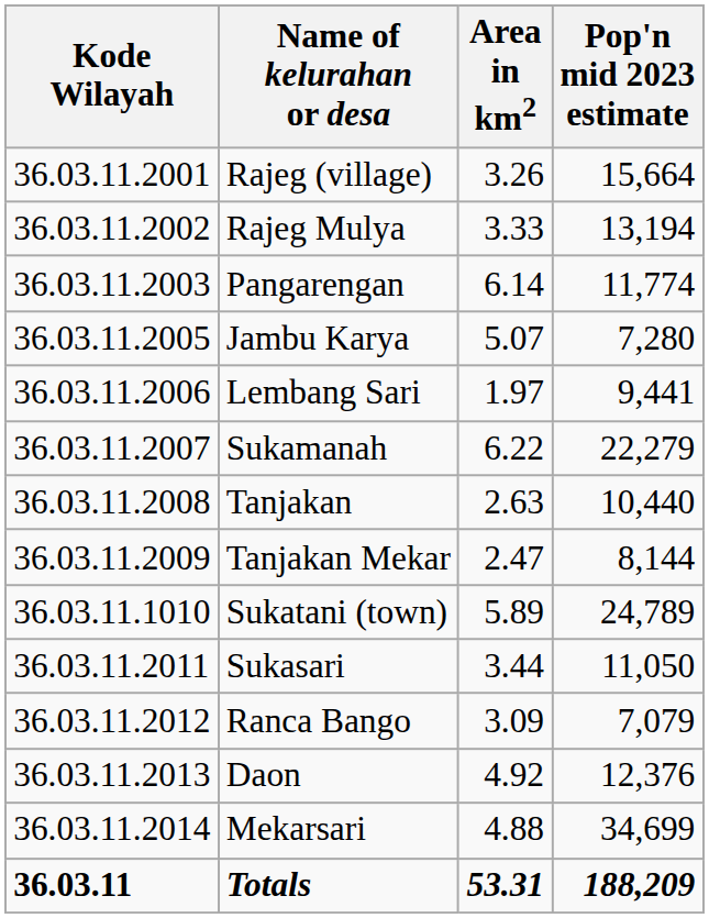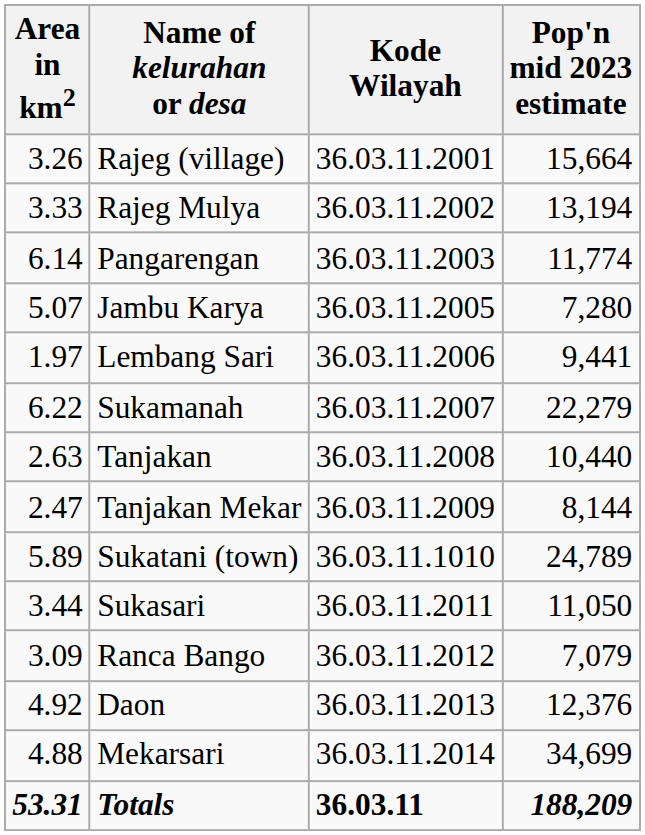 <table class="wikitable">
 <tr>
+<th>Area <br>in <br>km<sup>2</sup></th>
+<th>Name of <br><em>kelurahan</em><br>or <em>desa</em></th>
 <th>Kode <br>Wilayah</th>
-<th>Name of <br><em>kelurahan</em><br>or <em>desa</em></th>
-<th>Area <br>in <br>km<sup>2</sup></th>
 <th>Pop'n<br>mid 2023<br>estimate</th>
 </tr>
 <tr>
+<td align="right">3.26</td>
+<td>Rajeg (village)</td>
 <td>36.03.11.2001</td>
-<td>Rajeg (village)</td>
-<td align="right">3.26</td>
 <td align="right">15,664</td>
 </tr>
 <tr>
+<td align="right">3.33</td>
+<td>Rajeg Mulya</td>
 <td>36.03.11.2002</td>
-<td>Rajeg Mulya</td>
-<td align="right">3.33</td>
 <td align="right">13,194</td>
 </tr>
 <tr>
+<td align="right">6.14</td>
+<td>Pangarengan</td>
 <td>36.03.11.2003</td>
-<td>Pangarengan</td>
-<td align="right">6.14</td>
 <td align="right">11,774</td>
 </tr>
 <tr>
+<td align="right">5.07</td>
+<td>Jambu Karya</td>
 <td>36.03.11.2005</td>
-<td>Jambu Karya</td>
-<td align="right">5.07</td>
 <td align="right">7,280</td>
 </tr>
 <tr>
+<td align="right">1.97</td>
+<td>Lembang Sari</td>
 <td>36.03.11.2006</td>
-<td>Lembang Sari</td>
-<td align="right">1.97</td>
 <td align="right">9,441</td>
 </tr>
 <tr>
+<td align="right">6.22</td>
+<td>Sukamanah</td>
 <td>36.03.11.2007</td>
-<td>Sukamanah</td>
-<td align="right">6.22</td>
 <td align="right">22,279</td>
 </tr>
 <tr>
+<td align="right">2.63</td>
+<td>Tanjakan</td>
 <td>36.03.11.2008</td>
-<td>Tanjakan</td>
-<td align="right">2.63</td>
 <td align="right">10,440</td>
 </tr>
 <tr>
+<td align="right">2.47</td>
+<td>Tanjakan Mekar</td>
 <td>36.03.11.2009</td>
-<td>Tanjakan Mekar</td>
-<td align="right">2.47</td>
 <td align="right">8,144</td>
 </tr>
 <tr>
+<td align="right">5.89</td>
+<td>Sukatani (town)</td>
 <td>36.03.11.1010</td>
-<td>Sukatani (town)</td>
-<td align="right">5.89</td>
 <td align="right">24,789</td>
 </tr>
 <tr>
+<td align="right">3.44</td>
+<td>Sukasari</td>
 <td>36.03.11.2011</td>
-<td>Sukasari</td>
-<td align="right">3.44</td>
 <td align="right">11,050</td>
 </tr>
 <tr>
+<td align="right">3.09</td>
+<td>Ranca Bango</td>
 <td>36.03.11.2012</td>
-<td>Ranca Bango</td>
-<td align="right">3.09</td>
 <td align="right">7,079</td>
 </tr>
 <tr>
+<td align="right">4.92</td>
+<td>Daon</td>
 <td>36.03.11.2013</td>
-<td>Daon</td>
-<td align="right">4.92</td>
 <td align="right">12,376</td>
 </tr>
 <tr>
+<td align="right">4.88</td>
+<td>Mekarsari</td>
 <td>36.03.11.2014</td>
-<td>Mekarsari</td>
-<td align="right">4.88</td>
 <td align="right">34,699</td>
 </tr>
 <tr>
+<td align="right"><strong><em>53.31</em></strong></td>
+<td><strong><em>Totals</em></strong></td>
 <td><strong>36.03.11</strong></td>
-<td><strong><em>Totals</em></strong></td>
-<td align="right"><strong><em>53.31</em></strong></td>
 <td align="right"><strong><em>188,209</em></strong></td>
 </tr>
 </table>
